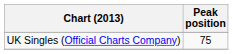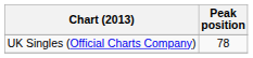 <table class="wikitable sortable">
 <tr>
 <th>Chart (2013)</th>
 <th>Peak<br>position</th>
 </tr>
 <tr>
 </tr>
 <tr>
 <td>UK Singles (<a href='#'>Official Charts Company</a>)</td>
-<td style="text-align:center;">75</td>
+<td style="text-align:center;">78</td>
 </tr>
 <tr>
 </tr>
 </table>
